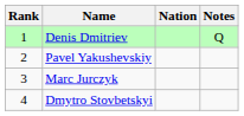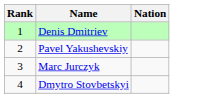 <table class="wikitable sortable" style="text-align:center">
 <tr>
 <th>Rank</th>
 <th>Name</th>
 <th>Nation</th>
-<th>Notes</th>
 </tr>
 <tr bgcolor=bbffbb>
 <td>1</td>
 <td align=left><a href='#'>Denis Dmitriev</a></td>
 <td align=left></td>
-<td>Q</td>
 </tr>
 <tr>
 <td>2</td>
 <td align=left><a href='#'>Pavel Yakushevskiy</a></td>
 <td align=left></td>
-<td></td>
 </tr>
 <tr>
 <td>3</td>
 <td align=left><a href='#'>Marc Jurczyk</a></td>
 <td align=left></td>
-<td></td>
 </tr>
 <tr>
 <td>4</td>
 <td align=left><a href='#'>Dmytro Stovbetskyi</a></td>
 <td align=left></td>
-<td></td>
 </tr>
 </table>
